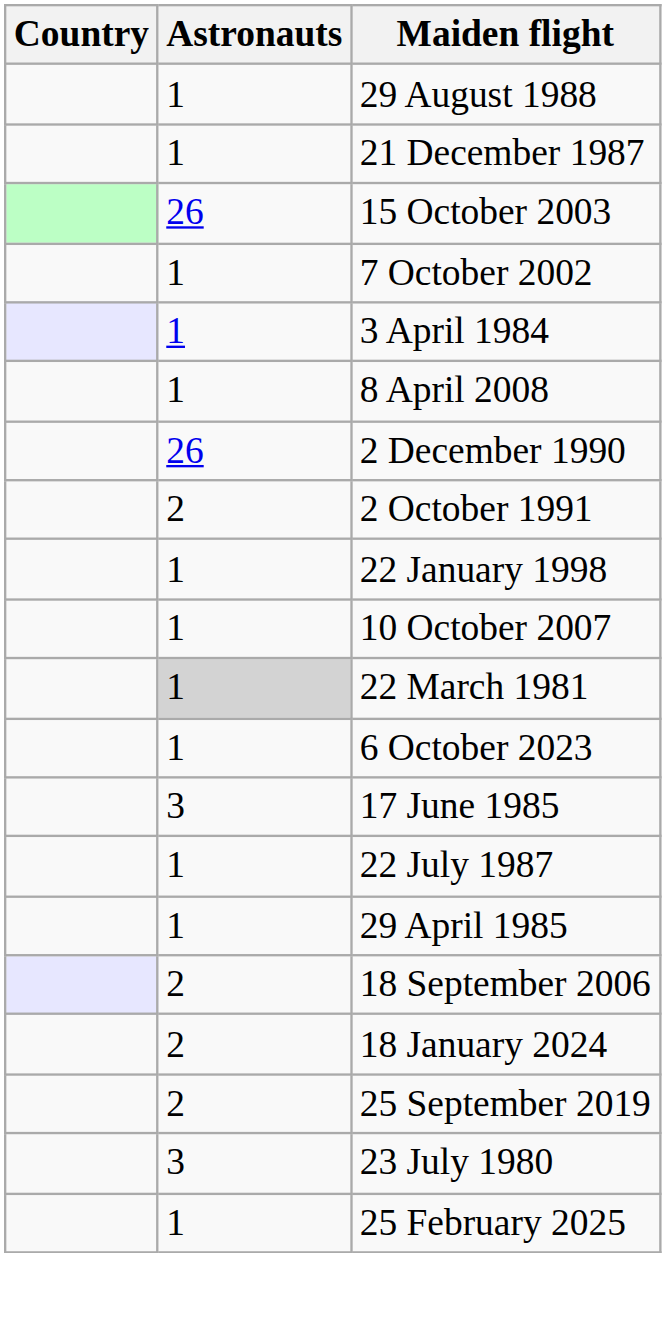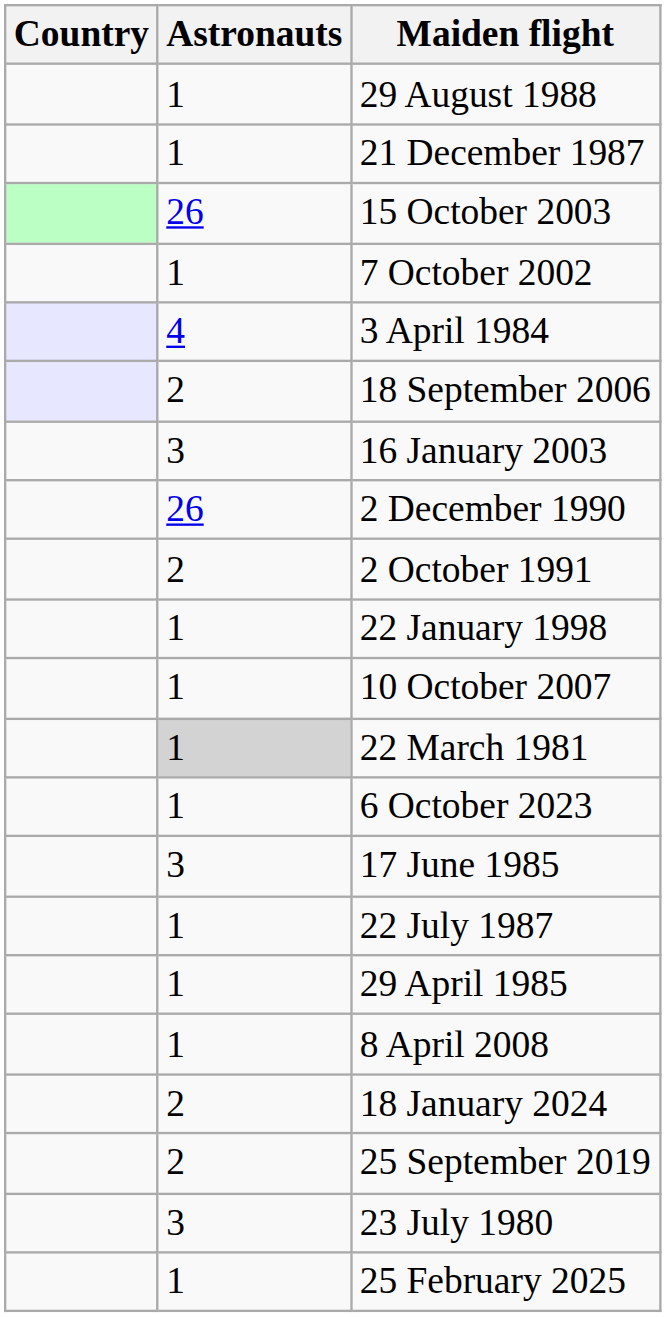 <table class="wikitable sortable static-row-numbers">
 <tr>
 <th>Country</th>
 <th>Astronauts</th>
 <th>Maiden flight</th>
 </tr>
 <tr>
 <td></td>
 <td>1</td>
 <td>29 August 1988</td>
 </tr>
 <tr>
 <td></td>
 <td>1</td>
 <td>21 December 1987</td>
 </tr>
 <tr>
 <td style="background-color:#BCFFC5;"></td>
 <td><a href='#'>26</a></td>
 <td>15 October 2003</td>
 </tr>
 <tr>
 <td></td>
 <td>1</td>
 <td>7 October 2002</td>
 </tr>
 <tr>
 <td style="background-color:#E7E7FF;"></td>
-<td><a href='#'>1</a></td>
+<td><a href='#'>4</a></td>
 <td>3 April 1984</td>
 </tr>
 <tr>
+<td style="background-color:#E7E7FF;"></td>
+<td>2</td>
+<td>18 September 2006</td>
+</tr>
+<tr>
 <td></td>
-<td>1</td>
-<td>8 April 2008</td>
+<td>3</td>
+<td>16 January 2003</td>
 </tr>
 <tr>
 <td></td>
 <td><a href='#'>26</a></td>
 <td>2 December 1990</td>
 </tr>
 <tr>
 <td></td>
 <td>2</td>
 <td>2 October 1991</td>
 </tr>
 <tr>
 <td></td>
 <td>1</td>
 <td>22 January 1998</td>
 </tr>
 <tr>
 <td></td>
 <td>1</td>
 <td>10 October 2007</td>
 </tr>
 <tr>
 <td></td>
 <td style="background: lightgrey;">1</td>
 <td>22 March 1981</td>
 </tr>
 <tr>
 <td></td>
 <td>1</td>
 <td>6 October 2023</td>
 </tr>
 <tr>
 <td></td>
 <td>3</td>
 <td>17 June 1985</td>
 </tr>
 <tr>
 <td></td>
 <td>1</td>
 <td>22 July 1987</td>
 </tr>
 <tr>
 <td></td>
 <td>1</td>
 <td>29 April 1985</td>
 </tr>
 <tr>
-<td style="background-color:#E7E7FF;"></td>
-<td>2</td>
-<td>18 September 2006</td>
+<td></td>
+<td>1</td>
+<td>8 April 2008</td>
 </tr>
 <tr>
 <td></td>
 <td>2</td>
 <td>18 January 2024</td>
 </tr>
 <tr>
 <td></td>
 <td>2</td>
 <td>25 September 2019</td>
 </tr>
 <tr>
 <td></td>
 <td>3</td>
 <td>23 July 1980</td>
 </tr>
 <tr>
 <td></td>
 <td>1</td>
 <td>25 February 2025</td>
 </tr>
 </table>
